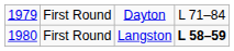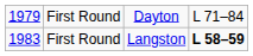 <table class="wikitable">
 <tr align="center">
 <td><a href='#'>1979</a></td>
 <td>First Round</td>
 <td><a href='#'>Dayton</a></td>
 <td>L 71–84</td>
 </tr>
 <tr align="center">
-<td><a href='#'>1980</a></td>
+<td><a href='#'>1983</a></td>
 <td>First Round</td>
 <td><a href='#'>Langston</a></td>
 <td><strong>L 58–59</strong></td>
 </tr>
 </table>
